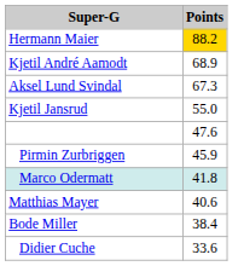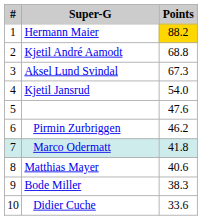 <table class="wikitable plainrowheaders" style="background:#fff; font-size:86%; line-height:16px; border:grey solid 1px; border-collapse:collapse">
 <tr>
+<th style="background-color: #ccc;" width="10">#</th>
 <th style="background-color: #ccc;" width="155">Super-G</th>
 <th style="background:#ccc; width:20%">Points</th>
 </tr>
 <tr>
+<td align=center>1</td>
 <td> <a href='#'>Hermann Maier</a></td>
 <td bgcolor=gold align=center>88.2</td>
 </tr>
 <tr>
+<td align=center>2</td>
 <td> <a href='#'>Kjetil André Aamodt</a></td>
-<td align=center>68.9</td>
+<td align=center>68.8</td>
 </tr>
 <tr>
+<td align=center>3</td>
 <td> <a href='#'>Aksel Lund Svindal</a></td>
 <td align=center>67.3</td>
 </tr>
 <tr>
+<td align=center>4</td>
 <td> <a href='#'>Kjetil Jansrud</a></td>
-<td align=center>55.0</td>
+<td align=center>54.0</td>
 </tr>
 <tr>
+<td align=center>5</td>
 <td></td>
 <td align=center>47.6</td>
 </tr>
 <tr>
+<td align=center>6</td>
 <td>   <a href='#'>Pirmin Zurbriggen</a></td>
-<td align=center>45.9</td>
+<td align=center>46.2</td>
 </tr>
 <tr style="background:#CFECEC">
+<td align=center>7</td>
 <td>   <a href='#'>Marco Odermatt</a></td>
 <td align=center>41.8</td>
 </tr>
 <tr>
+<td align=center>8</td>
 <td> <a href='#'>Matthias Mayer</a></td>
 <td align=center>40.6</td>
 </tr>
 <tr>
+<td align=center>9</td>
 <td> <a href='#'>Bode Miller</a></td>
-<td align=center>38.4</td>
+<td align=center>38.3</td>
 </tr>
 <tr>
+<td align=center>10</td>
 <td>   <a href='#'>Didier Cuche</a></td>
 <td align=center>33.6</td>
 </tr>
 </table>
